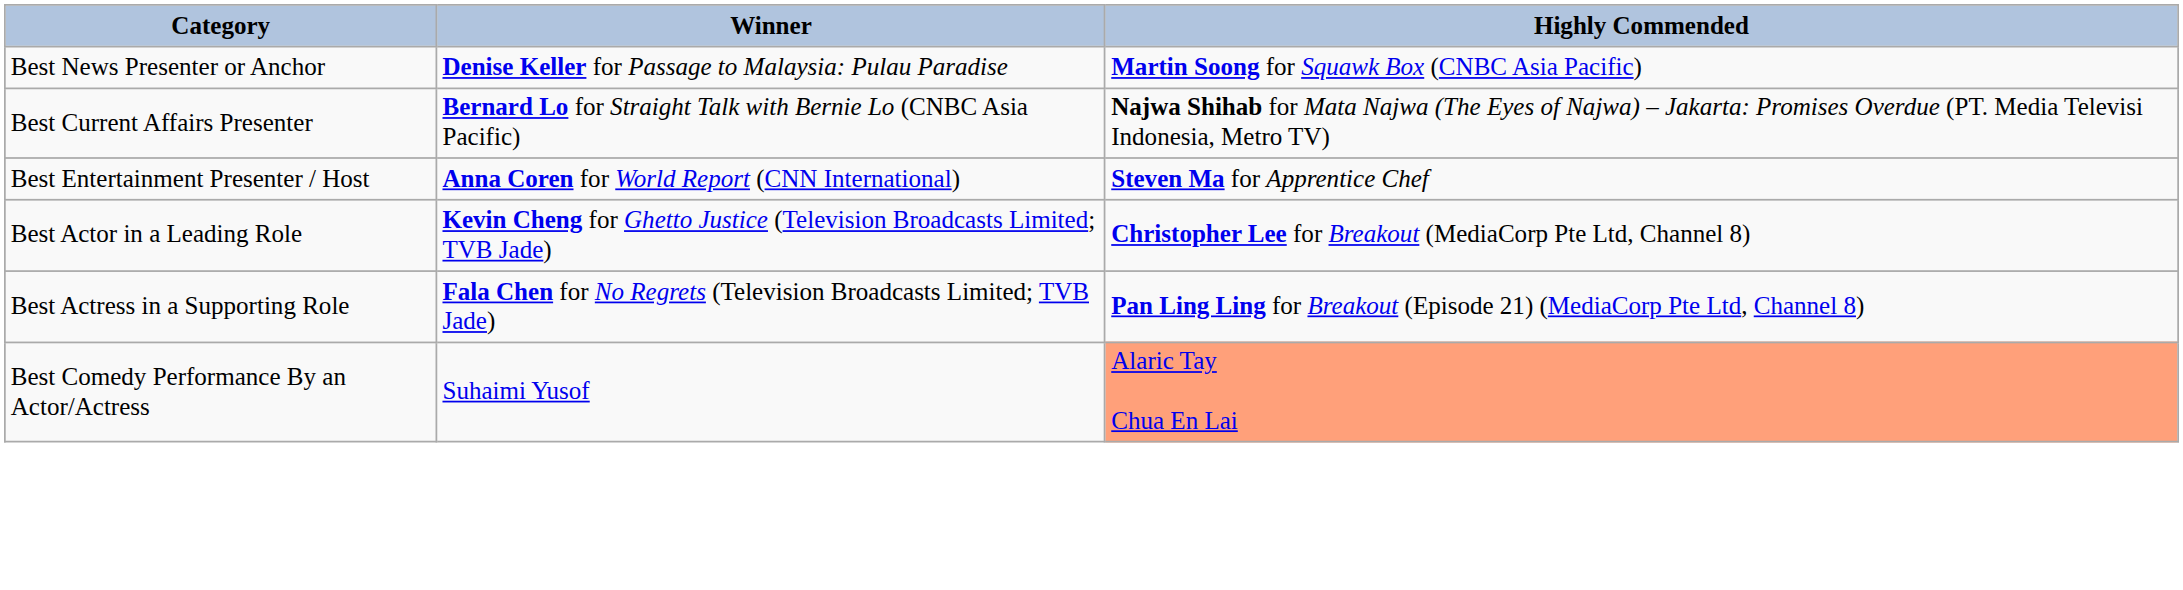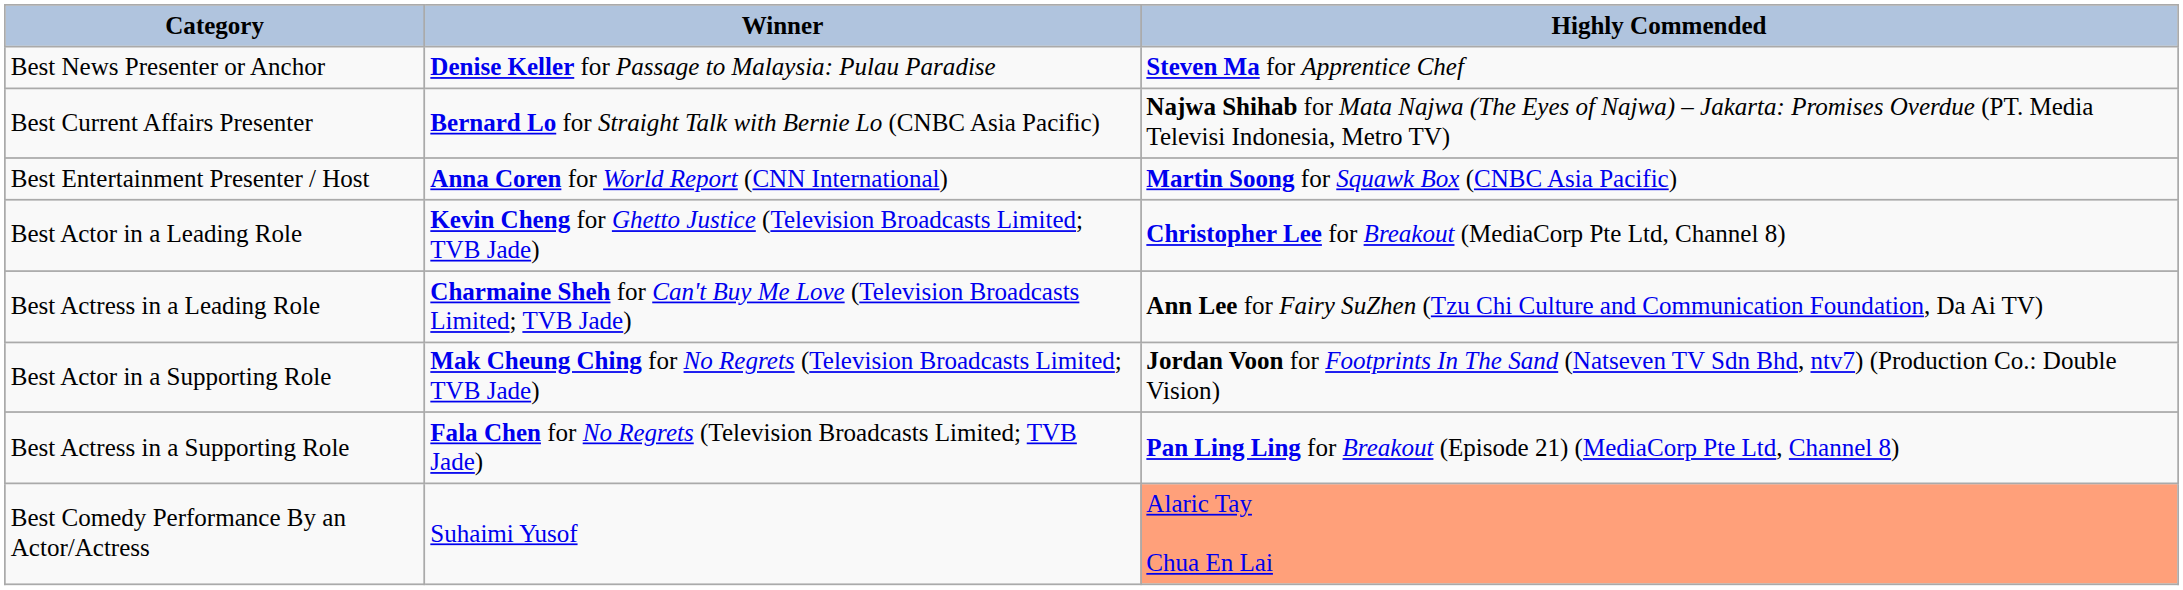 <table class="wikitable" style="font-size:90%" cellpadding="5">
 <tr style="text-align:center;">
 <th style="background:#B0C4DE;">Category</th>
 <th style="background:#B0C4DE;">Winner</th>
 <th style="background:#B0C4DE;">Highly Commended</th>
 </tr>
 <tr>
 <td>Best News Presenter or Anchor</td>
 <td> <strong><a href='#'>Denise Keller</a></strong> for <em>Passage to Malaysia: Pulau Paradise</em></td>
-<td> <strong><a href='#'>Martin Soong</a></strong> for <em><a href='#'>Squawk Box</a></em> (<a href='#'>CNBC Asia Pacific</a>)</td>
+<td>  <strong><a href='#'>Steven Ma</a></strong> for <em>Apprentice Chef</em></td>
 </tr>
 <tr>
 <td>Best Current Affairs Presenter</td>
 <td> <strong><a href='#'>Bernard Lo</a></strong> for <em>Straight Talk with Bernie Lo</em> (CNBC Asia Pacific)</td>
 <td> <strong>Najwa Shihab</strong> for <em>Mata Najwa (The Eyes of Najwa) – Jakarta: Promises Overdue</em> (PT. Media Televisi Indonesia, Metro TV)</td>
 </tr>
 <tr>
 <td>Best Entertainment Presenter / Host</td>
 <td> <strong><a href='#'>Anna Coren</a></strong> for <em><a href='#'>World Report</a></em> (<a href='#'>CNN International</a>)</td>
-<td>  <strong><a href='#'>Steven Ma</a></strong> for <em>Apprentice Chef</em></td>
+<td> <strong><a href='#'>Martin Soong</a></strong> for <em><a href='#'>Squawk Box</a></em> (<a href='#'>CNBC Asia Pacific</a>)</td>
 </tr>
 <tr>
 <td>Best Actor in a Leading Role</td>
 <td> <strong><a href='#'>Kevin Cheng</a></strong> for <em><a href='#'>Ghetto Justice</a></em> (<a href='#'>Television Broadcasts Limited</a>; <a href='#'>TVB Jade</a>)</td>
 <td> <strong><a href='#'>Christopher Lee</a></strong> for <em><a href='#'>Breakout</a></em> (MediaCorp Pte Ltd, Channel 8)</td>
+</tr>
+<tr>
+<td>Best Actress in a Leading Role</td>
+<td> <strong><a href='#'>Charmaine Sheh</a></strong> for <em><a href='#'>Can't Buy Me Love</a></em> (<a href='#'>Television Broadcasts Limited</a>; <a href='#'>TVB Jade</a>)</td>
+<td> <strong>Ann Lee</strong> for <em>Fairy SuZhen</em> (<a href='#'>Tzu Chi Culture and Communication Foundation</a>, Da Ai TV)</td>
+</tr>
+<tr>
+<td>Best Actor in a Supporting Role</td>
+<td> <strong><a href='#'>Mak Cheung Ching</a></strong> for <em><a href='#'>No Regrets</a></em> (<a href='#'>Television Broadcasts Limited</a>; <a href='#'>TVB Jade</a>)</td>
+<td> <strong>Jordan Voon</strong> for <em><a href='#'>Footprints In The Sand</a></em> (<a href='#'>Natseven TV Sdn Bhd</a>, <a href='#'>ntv7</a>) (Production Co.: Double Vision)</td>
 </tr>
 <tr>
 <td>Best Actress in a Supporting Role</td>
 <td> <strong><a href='#'>Fala Chen</a></strong> for <em><a href='#'>No Regrets</a></em> (Television Broadcasts Limited; <a href='#'>TVB Jade</a>)</td>
 <td> <strong><a href='#'>Pan Ling Ling</a></strong> for <em><a href='#'>Breakout</a></em> (Episode 21) (<a href='#'>MediaCorp Pte Ltd</a>, <a href='#'>Channel 8</a>)</td>
 </tr>
 <tr>
 <td>Best Comedy Performance By an Actor/Actress</td>
 <td> <a href='#'>Suhaimi Yusof</a></td>
 <td style="background: lightsalmon;"> <a href='#'>Alaric Tay</a> <br><br> <a href='#'>Chua En Lai</a></td>
 </tr>
 </table>
